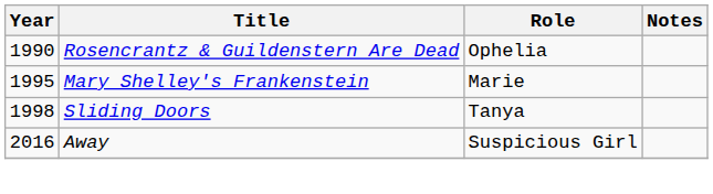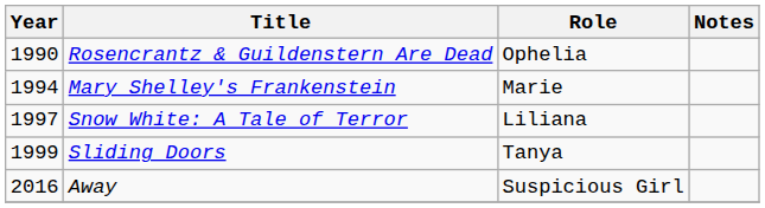 <table class="wikitable sortable">
 <tr>
 <th>Year</th>
 <th>Title</th>
 <th>Role</th>
 <th class="unsortable">Notes</th>
 </tr>
 <tr>
 <td>1990</td>
 <td><em><a href='#'>Rosencrantz & Guildenstern Are Dead</a></em></td>
 <td>Ophelia</td>
 <td></td>
 </tr>
 <tr>
-<td>1995</td>
+<td>1994</td>
 <td><em><a href='#'>Mary Shelley's Frankenstein</a></em></td>
 <td>Marie</td>
 <td></td>
 </tr>
 <tr>
-<td>1998</td>
+<td>1997</td>
+<td><em><a href='#'>Snow White: A Tale of Terror</a></em></td>
+<td>Liliana</td>
+<td></td>
+</tr>
+<tr>
+<td>1999</td>
 <td><em><a href='#'>Sliding Doors</a></em></td>
 <td>Tanya</td>
 <td></td>
 </tr>
 <tr>
 <td>2016</td>
 <td><em>Away</em></td>
 <td>Suspicious Girl</td>
 <td></td>
 </tr>
 <tr>
 </tr>
 </table>
